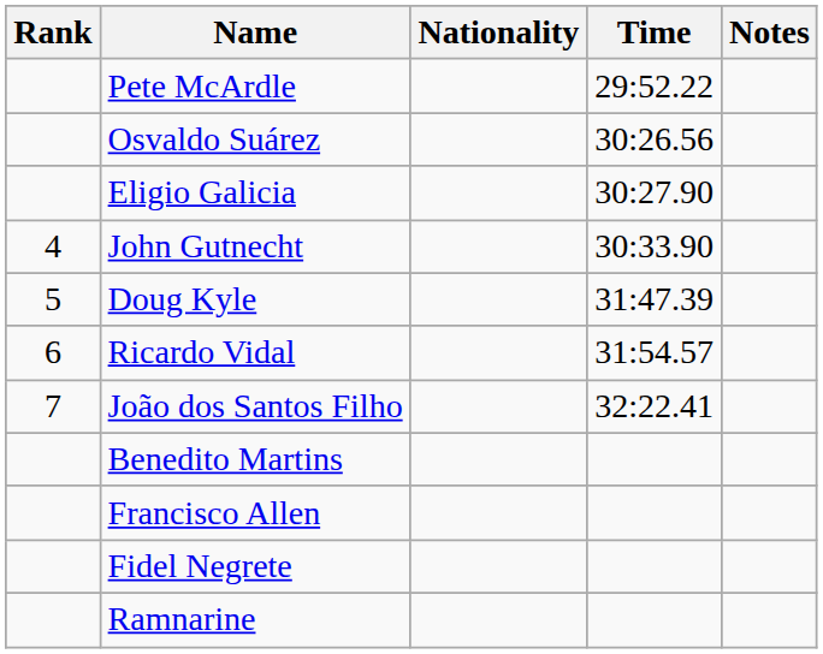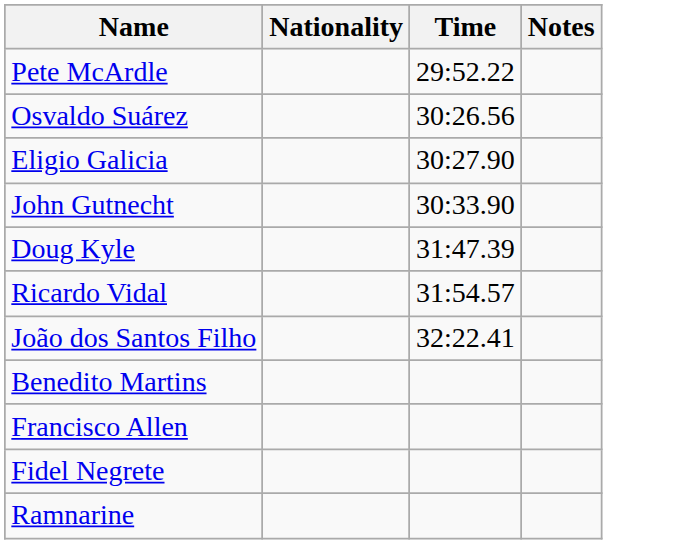 <table class="wikitable sortable" style="text-align:center">
 <tr>
-<th>Rank</th>
 <th>Name</th>
 <th>Nationality</th>
 <th>Time</th>
 <th>Notes</th>
 </tr>
 <tr>
-<td></td>
 <td align=left><a href='#'>Pete McArdle</a></td>
 <td align=left></td>
 <td>29:52.22</td>
 <td></td>
 </tr>
 <tr>
-<td></td>
 <td align=left><a href='#'>Osvaldo Suárez</a></td>
 <td align=left></td>
 <td>30:26.56</td>
 <td></td>
 </tr>
 <tr>
-<td></td>
 <td align=left><a href='#'>Eligio Galicia</a></td>
 <td align=left></td>
 <td>30:27.90</td>
 <td></td>
 </tr>
 <tr>
-<td>4</td>
 <td align=left><a href='#'>John Gutnecht</a></td>
 <td align=left></td>
 <td>30:33.90</td>
 <td></td>
 </tr>
 <tr>
-<td>5</td>
 <td align=left><a href='#'>Doug Kyle</a></td>
 <td align=left></td>
 <td>31:47.39</td>
 <td></td>
 </tr>
 <tr>
-<td>6</td>
 <td align=left><a href='#'>Ricardo Vidal</a></td>
 <td align=left></td>
 <td>31:54.57</td>
 <td></td>
 </tr>
 <tr>
-<td>7</td>
 <td align=left><a href='#'>João dos Santos Filho</a></td>
 <td align=left></td>
 <td>32:22.41</td>
 <td></td>
 </tr>
 <tr>
-<td></td>
 <td align=left><a href='#'>Benedito Martins</a></td>
 <td align=left></td>
 <td></td>
 <td></td>
 </tr>
 <tr>
-<td></td>
 <td align=left><a href='#'>Francisco Allen</a></td>
 <td align=left></td>
 <td></td>
 <td></td>
 </tr>
 <tr>
-<td></td>
 <td align=left><a href='#'>Fidel Negrete</a></td>
 <td align=left></td>
 <td></td>
 <td></td>
 </tr>
 <tr>
-<td></td>
 <td align=left><a href='#'>Ramnarine</a></td>
 <td align=left></td>
 <td></td>
 <td></td>
 </tr>
 </table>
